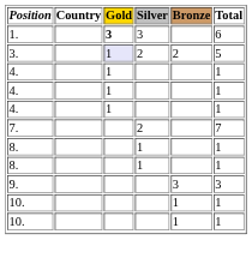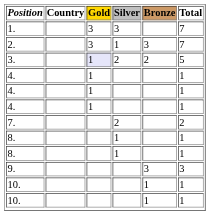 <table align="center" border="1" Cellpadding="1">
 <tr>
 <td><strong><em>Position</em></strong></td>
 <td><strong>Country</strong></td>
 <td style="text-align:center;background-color:gold;"><strong>Gold</strong></td>
 <td style="text-align:center;background-color:silver;"><strong>Silver</strong></td>
 <td style="text-align:center;background-color:#CC9966;"><strong>Bronze</strong></td>
 <td><strong>Total</strong></td>
 </tr>
 <tr>
 <td>1.</td>
 <td></td>
-<td><strong>3</strong></td>
+<td>3</td>
 <td>3</td>
 <td></td>
-<td>6</td>
+<td>7</td>
+</tr>
+<tr>
+<td>2.</td>
+<td></td>
+<td>3</td>
+<td>1</td>
+<td>3</td>
+<td>7</td>
 </tr>
 <tr>
 <td>3.</td>
 <td></td>
 <td style="background: lavender;">1</td>
 <td>2</td>
 <td>2</td>
 <td>5</td>
 </tr>
 <tr>
 <td>4.</td>
 <td></td>
 <td>1</td>
 <td></td>
 <td></td>
 <td>1</td>
 </tr>
 <tr>
 <td>4.</td>
 <td></td>
 <td>1</td>
 <td></td>
 <td></td>
 <td>1</td>
 </tr>
 <tr>
 <td>4.</td>
 <td></td>
 <td>1</td>
 <td></td>
 <td></td>
 <td>1</td>
 </tr>
 <tr>
 <td>7.</td>
 <td></td>
 <td></td>
 <td>2</td>
 <td></td>
-<td>7</td>
+<td>2</td>
 </tr>
 <tr>
 <td>8.</td>
 <td></td>
 <td></td>
 <td>1</td>
 <td></td>
 <td>1</td>
 </tr>
 <tr>
 <td>8.</td>
 <td></td>
 <td></td>
 <td>1</td>
 <td></td>
 <td>1</td>
 </tr>
 <tr>
 <td>9.</td>
 <td></td>
 <td></td>
 <td></td>
 <td>3</td>
 <td>3</td>
 </tr>
 <tr>
 <td>10.</td>
 <td></td>
 <td></td>
 <td></td>
 <td>1</td>
 <td>1</td>
 </tr>
 <tr>
 <td>10.</td>
 <td></td>
 <td></td>
 <td></td>
 <td>1</td>
 <td>1</td>
 </tr>
 <tr>
 </tr>
 </table>
